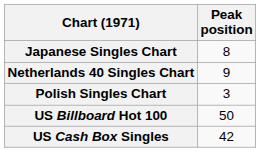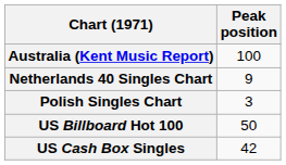 <table class="wikitable sortable plainrowheaders" style="text-align:center">
 <tr>
 <th>Chart (1971)</th>
 <th>Peak<br>position</th>
 </tr>
 <tr>
-<th scope="row">Japanese Singles Chart</th>
-<td>8</td>
+<th scope="row">Australia (<a href='#'>Kent Music Report</a>)</th>
+<td>100</td>
 </tr>
 <tr>
 <th scope="row">Netherlands 40 Singles Chart</th>
 <td>9</td>
 </tr>
 <tr>
 <th scope="row">Polish Singles Chart</th>
 <td>3</td>
 </tr>
 <tr>
 <th scope="row">US <em>Billboard</em> Hot 100</th>
 <td>50</td>
 </tr>
 <tr>
 <th scope="row">US <em>Cash Box</em> Singles</th>
 <td>42</td>
 </tr>
 </table>
